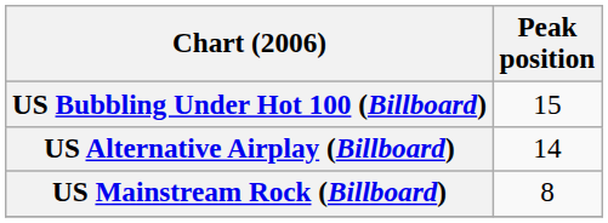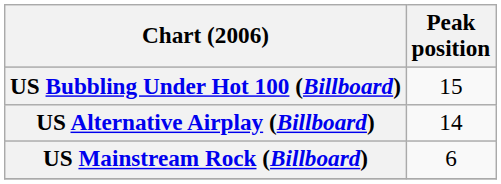 <table class="wikitable sortable plainrowheaders" style="text-align:center">
 <tr>
 <th scope="col">Chart (2006)</th>
 <th scope="col">Peak<br>position</th>
 </tr>
 <tr>
 <th scope="row">US <a href='#'>Bubbling Under Hot 100</a> (<em><a href='#'>Billboard</a></em>)</th>
 <td>15</td>
 </tr>
 <tr>
 <th scope="row">US <a href='#'>Alternative Airplay</a> (<em><a href='#'>Billboard</a></em>)</th>
 <td>14</td>
 </tr>
 <tr>
 <th scope="row">US <a href='#'>Mainstream Rock</a> (<em><a href='#'>Billboard</a></em>)</th>
-<td>8</td>
+<td>6</td>
 </tr>
 <tr>
 </tr>
 </table>
